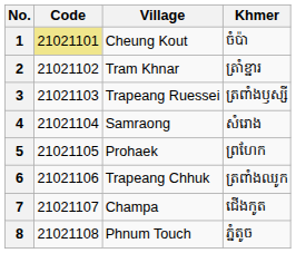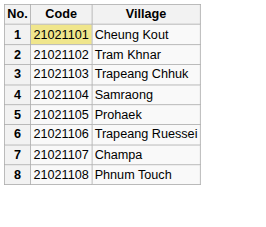 <table class="wikitable sortable mw-collapsible">
 <tr>
 <th>No.</th>
 <th>Code</th>
 <th>Village</th>
-<th>Khmer</th>
 </tr>
 <tr>
 <th>1</th>
 <td style="background: khaki;">21021101</td>
 <td>Cheung Kout</td>
-<td>ចំប៉ា</td>
 </tr>
 <tr>
 <th>2</th>
 <td>21021102</td>
 <td>Tram Khnar</td>
-<td>ត្រាំខ្នារ</td>
 </tr>
 <tr>
 <th>3</th>
 <td>21021103</td>
-<td>Trapeang Ruessei</td>
-<td>ត្រពាំងឫស្សី</td>
+<td>Trapeang Chhuk</td>
 </tr>
 <tr>
 <th>4</th>
 <td>21021104</td>
 <td>Samraong</td>
-<td>សំរោង</td>
 </tr>
 <tr>
 <th>5</th>
 <td>21021105</td>
 <td>Prohaek</td>
-<td>ព្រហែក</td>
 </tr>
 <tr>
 <th>6</th>
 <td>21021106</td>
-<td>Trapeang Chhuk</td>
-<td>ត្រពាំងឈូក</td>
+<td>Trapeang Ruessei</td>
 </tr>
 <tr>
 <th>7</th>
 <td>21021107</td>
 <td>Champa</td>
-<td>ជើងកូត</td>
 </tr>
 <tr>
 <th>8</th>
 <td>21021108</td>
 <td>Phnum Touch</td>
-<td>ភ្នំតូច</td>
 </tr>
 </table>
